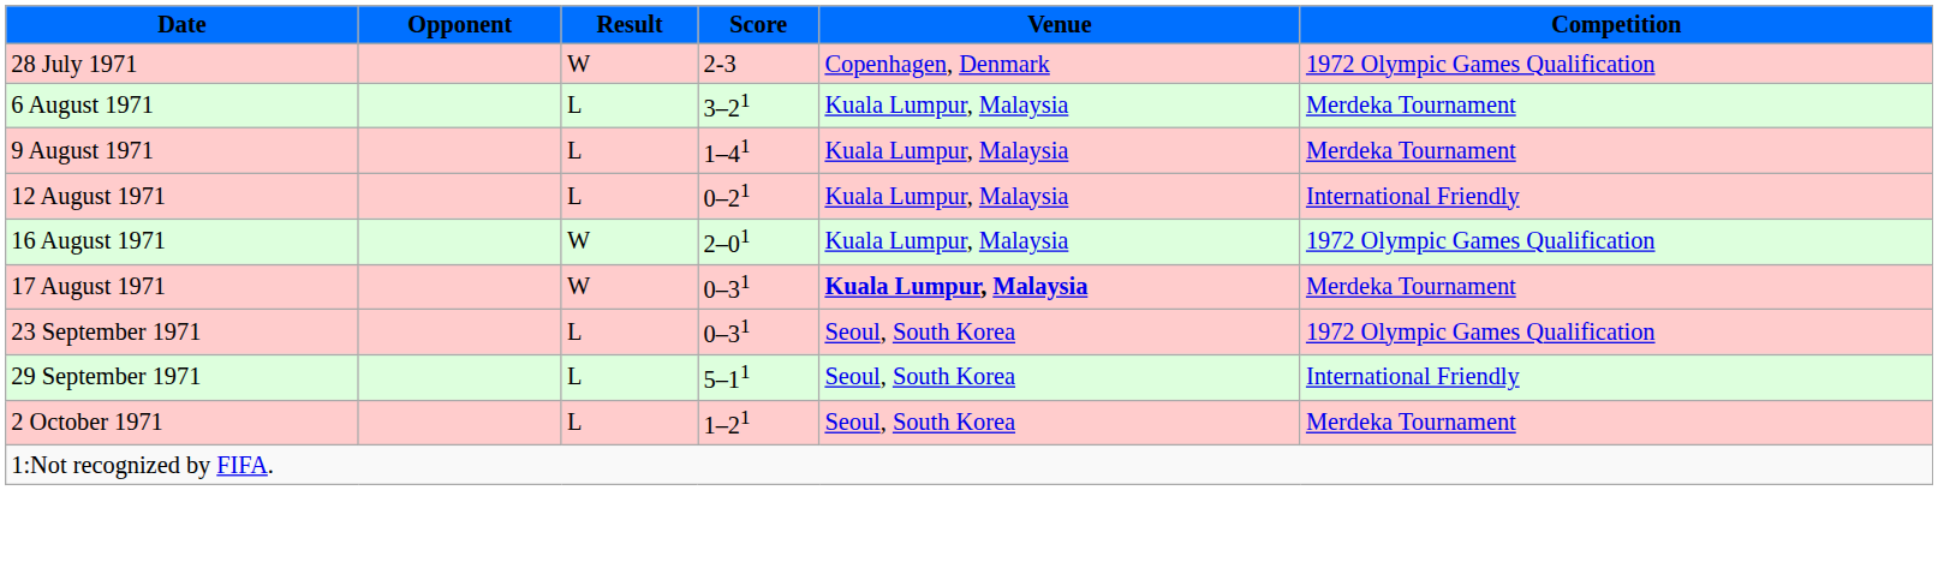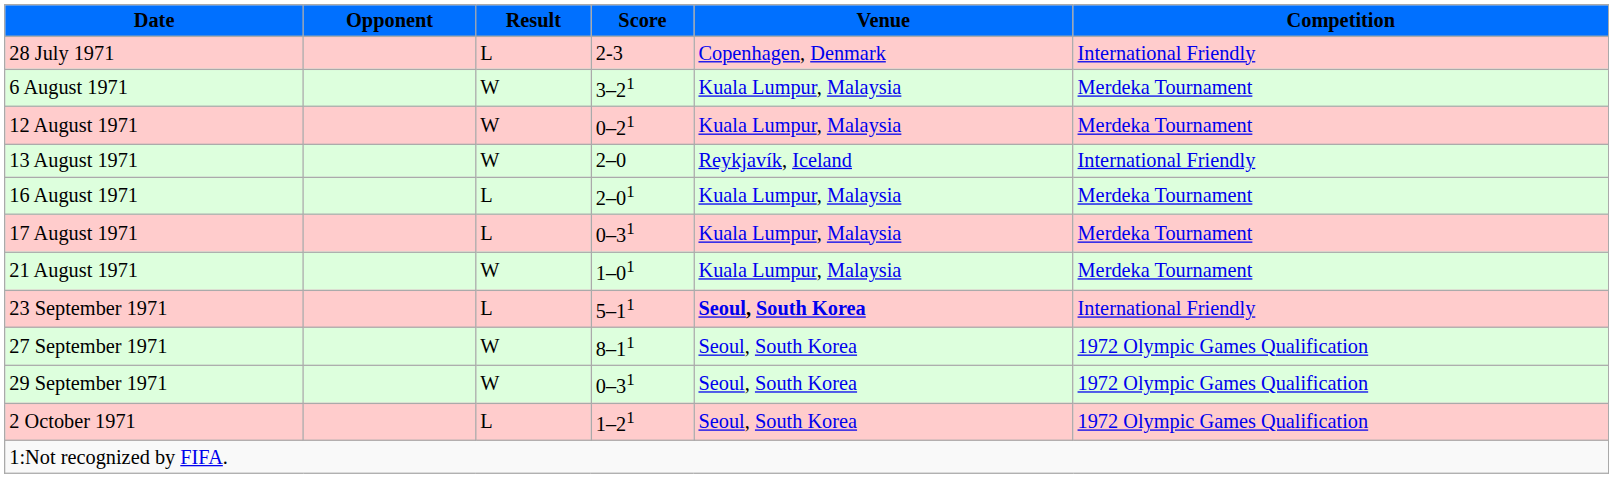 <table width=100% class="wikitable">
 <tr>
 <th style="background:#0070FF;"><span>Date</span></th>
 <th style="background:#0070FF;"><span>Opponent</span></th>
 <th style="background:#0070FF;"><span>Result</span></th>
 <th style="background:#0070FF;"><span>Score</span></th>
 <th style="background:#0070FF;"><span>Venue</span></th>
 <th style="background:#0070FF;"><span>Competition</span></th>
 </tr>
 <tr>
 </tr>
 <tr style="background:#fcc;">
 <td>28 July 1971</td>
 <td></td>
-<td>W</td>
+<td>L</td>
 <td>2-3</td>
 <td> <a href='#'>Copenhagen</a>, <a href='#'>Denmark</a></td>
-<td><a href='#'>1972 Olympic Games Qualification</a></td>
+<td><a href='#'>International Friendly</a></td>
 </tr>
 <tr style="background:#dfd;">
 <td>6 August 1971</td>
 <td></td>
-<td>L</td>
+<td>W</td>
 <td>3–2<sup>1</sup></td>
-<td> <a href='#'>Kuala Lumpur</a>, <a href='#'>Malaysia</a></td>
-<td><a href='#'>Merdeka Tournament</a></td>
-</tr>
-<tr style="background:#fcc;">
-<td>9 August 1971</td>
-<td></td>
-<td>L</td>
-<td>1–4<sup>1</sup></td>
 <td> <a href='#'>Kuala Lumpur</a>, <a href='#'>Malaysia</a></td>
 <td><a href='#'>Merdeka Tournament</a></td>
 </tr>
 <tr style="background:#fcc;">
 <td>12 August 1971</td>
 <td></td>
-<td>L</td>
+<td>W</td>
 <td>0–2<sup>1</sup></td>
 <td> <a href='#'>Kuala Lumpur</a>, <a href='#'>Malaysia</a></td>
+<td><a href='#'>Merdeka Tournament</a></td>
+</tr>
+<tr style="background:#dfd;">
+<td>13 August 1971</td>
+<td></td>
+<td>W</td>
+<td>2–0</td>
+<td> <a href='#'>Reykjavík</a>, <a href='#'>Iceland</a></td>
 <td><a href='#'>International Friendly</a></td>
 </tr>
 <tr style="background:#dfd;">
 <td>16 August 1971</td>
 <td></td>
-<td>W</td>
+<td>L</td>
 <td>2–0<sup>1</sup></td>
 <td> <a href='#'>Kuala Lumpur</a>, <a href='#'>Malaysia</a></td>
-<td><a href='#'>1972 Olympic Games Qualification</a></td>
+<td><a href='#'>Merdeka Tournament</a></td>
 </tr>
 <tr style="background:#fcc;">
 <td>17 August 1971</td>
 <td></td>
+<td>L</td>
+<td>0–3<sup>1</sup></td>
+<td> <a href='#'>Kuala Lumpur</a>, <a href='#'>Malaysia</a></td>
+<td><a href='#'>Merdeka Tournament</a></td>
+</tr>
+<tr style="background:#dfd;">
+<td>21 August 1971</td>
+<td></td>
 <td>W</td>
-<td>0–3<sup>1</sup></td>
-<td><strong> <a href='#'>Kuala Lumpur</a>, <a href='#'>Malaysia</a></strong></td>
+<td>1–0<sup>1</sup></td>
+<td> <a href='#'>Kuala Lumpur</a>, <a href='#'>Malaysia</a></td>
 <td><a href='#'>Merdeka Tournament</a></td>
 </tr>
 <tr style="background:#fcc;">
 <td>23 September 1971</td>
 <td></td>
 <td>L</td>
-<td>0–3<sup>1</sup></td>
+<td>5–1<sup>1</sup></td>
+<td><strong> <a href='#'>Seoul</a>, <a href='#'>South Korea</a></strong></td>
+<td><a href='#'>International Friendly</a></td>
+</tr>
+<tr style="background:#dfd;">
+<td>27 September 1971</td>
+<td></td>
+<td>W</td>
+<td>8–1<sup>1</sup></td>
 <td> <a href='#'>Seoul</a>, <a href='#'>South Korea</a></td>
 <td><a href='#'>1972 Olympic Games Qualification</a></td>
 </tr>
 <tr style="background:#dfd;">
 <td>29 September 1971</td>
 <td></td>
-<td>L</td>
-<td>5–1<sup>1</sup></td>
+<td>W</td>
+<td>0–3<sup>1</sup></td>
 <td> <a href='#'>Seoul</a>, <a href='#'>South Korea</a></td>
-<td><a href='#'>International Friendly</a></td>
+<td><a href='#'>1972 Olympic Games Qualification</a></td>
 </tr>
 <tr style="background:#fcc;">
 <td>2 October 1971</td>
 <td></td>
 <td>L</td>
 <td>1–2<sup>1</sup></td>
 <td> <a href='#'>Seoul</a>, <a href='#'>South Korea</a></td>
-<td><a href='#'>Merdeka Tournament</a></td>
+<td><a href='#'>1972 Olympic Games Qualification</a></td>
 </tr>
 <tr>
 <td colspan=6 align=left>1:Not recognized by <a href='#'>FIFA</a>.</td>
 </tr>
 </table>
